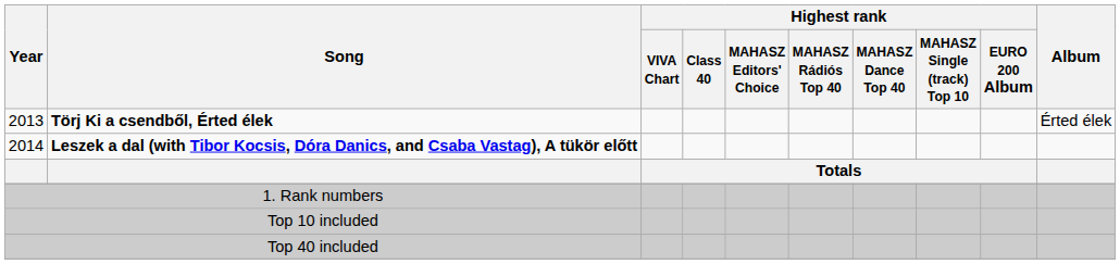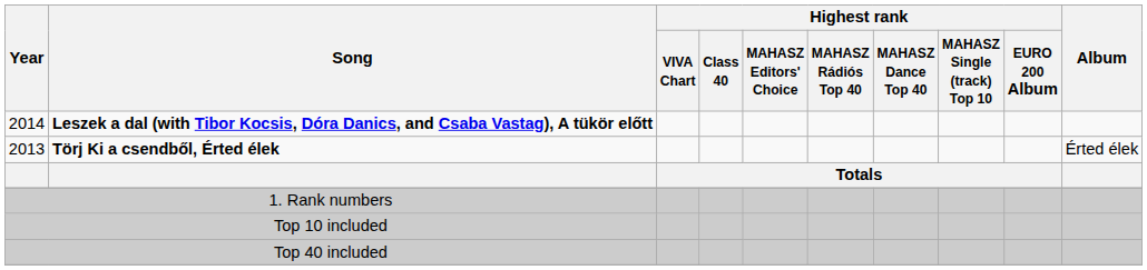 <table class="wikitable">
 <tr>
 <th rowspan="2">Year</th>
 <th rowspan="2">Song</th>
 <th colspan="7">Highest rank</th>
 <th rowspan="2">Album</th>
 </tr>
 <tr>
 <th width="30"><small> VIVA Chart </small></th>
 <th width="30"><small> Class 40 </small></th>
 <th width="30"><small> MAHASZ Editors' Choice </small></th>
 <th width="30"><small> MAHASZ Rádiós Top 40 </small></th>
 <th width="30"><small> MAHASZ Dance Top 40 </small></th>
 <th width="30"><small> MAHASZ Single (track) Top 10 </small></th>
 <th width="30"><small> EURO 200 </small><br>Album</th>
 </tr>
 <tr>
+<td rowspan="1">2014</td>
+<td><strong>Leszek a dal (with <a href='#'>Tibor Kocsis</a>, <a href='#'>Dóra Danics</a>, and <a href='#'>Csaba Vastag</a>), A tükör előtt</strong></td>
+<td align="center"></td>
+<td align="center"></td>
+<td align="center"></td>
+<td align="center"></td>
+<td align="center"></td>
+<td align="center"></td>
+<td align="center"></td>
+<td></td>
+</tr>
+<tr>
 <td rowspan="1">2013</td>
 <td><strong>Törj Ki a csendből, Érted élek</strong></td>
 <td align="center"></td>
 <td align="center"></td>
 <td align="center"></td>
 <td align="center"></td>
 <td align="center"></td>
 <td align="center"></td>
 <td align="center"></td>
 <td align="center">Érted élek</td>
-</tr>
-<tr>
-<td rowspan="1">2014</td>
-<td><strong>Leszek a dal (with <a href='#'>Tibor Kocsis</a>, <a href='#'>Dóra Danics</a>, and <a href='#'>Csaba Vastag</a>), A tükör előtt</strong></td>
-<td align="center"></td>
-<td align="center"></td>
-<td align="center"></td>
-<td align="center"></td>
-<td align="center"></td>
-<td align="center"></td>
-<td align="center"></td>
-<td></td>
 </tr>
 <tr>
 <th rowspan="1"></th>
 <th rowspan="1"></th>
 <th colspan="7">Totals</th>
 <th rowspan="1"></th>
 </tr>
 <tr>
 </tr>
 <tr bgcolor="#CCCCCC">
 <td align="center" colspan="2">1. Rank numbers</td>
 <td align="center"></td>
 <td align="center"></td>
 <td align="center"></td>
 <td align="center"></td>
 <td align="center"></td>
 <td align="center"></td>
 <td align="center"></td>
 <td align="center"></td>
 </tr>
 <tr bgcolor="#CCCCCC">
 <td align="center" colspan="2">Top 10 included</td>
 <td align="center"></td>
 <td align="center"></td>
 <td align="center"></td>
 <td align="center"></td>
 <td align="center"></td>
 <td align="center"></td>
 <td align="center"></td>
 <td align="center"></td>
 </tr>
 <tr bgcolor="#CCCCCC">
 <td align="center" colspan="2">Top 40 included</td>
 <td align="center"></td>
 <td align="center"></td>
 <td align="center"></td>
 <td align="center"></td>
 <td align="center"></td>
 <td align="center"></td>
 <td align="center"></td>
 <td align="center"></td>
 </tr>
 <tr>
 </tr>
 </table>
